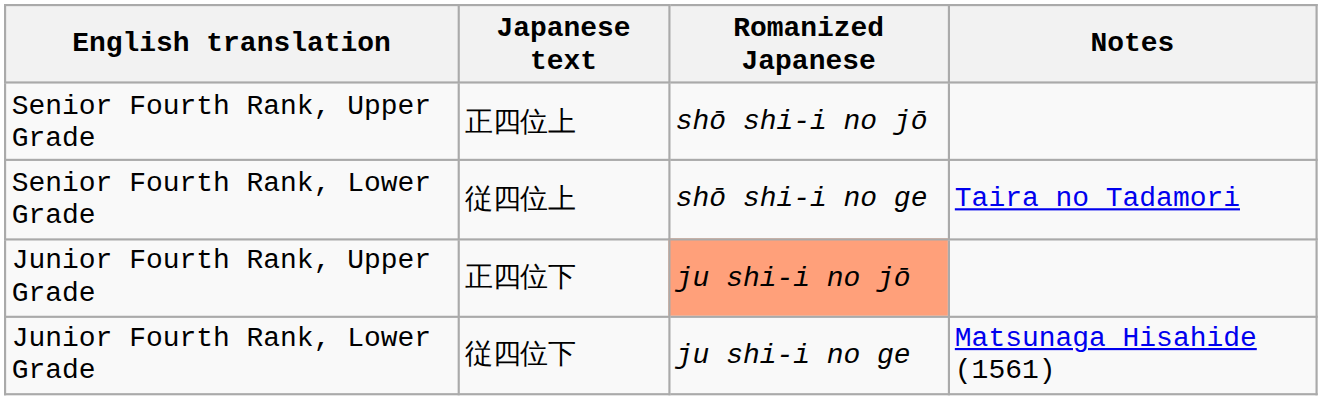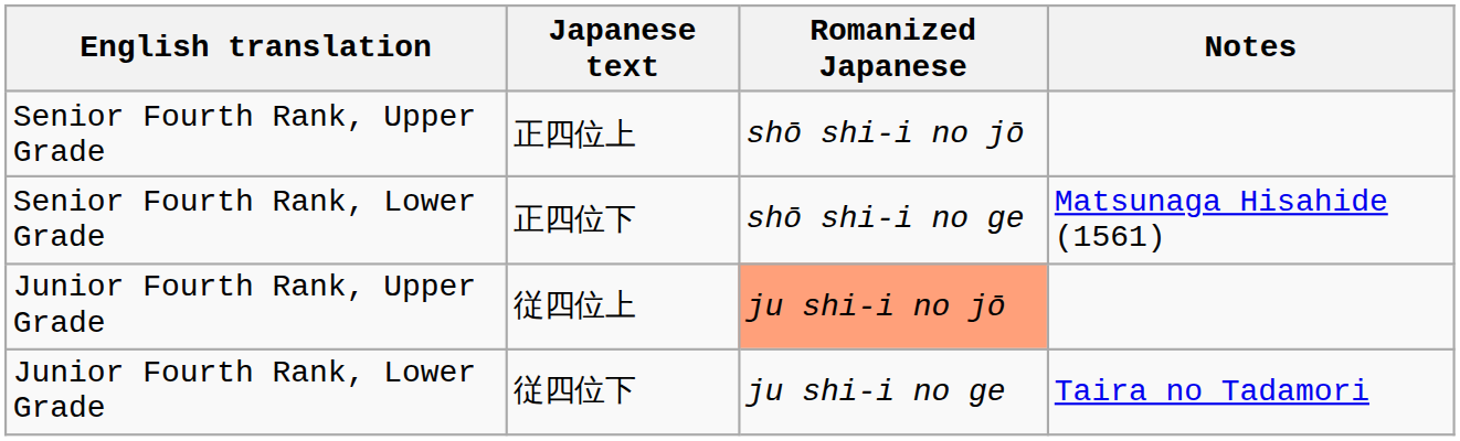 <table class=wikitable>
 <tr>
 <th scope="col">English translation</th>
 <th scope="col">Japanese text</th>
 <th scope="col">Romanized Japanese</th>
 <th scope="col">Notes</th>
 </tr>
 <tr>
 <td>Senior Fourth Rank, Upper Grade</td>
 <td>正四位上</td>
 <td><em>shō shi-i no jō</em></td>
 <td></td>
 </tr>
 <tr>
 <td>Senior Fourth Rank, Lower Grade</td>
-<td>従四位上</td>
+<td>正四位下</td>
 <td><em>shō shi-i no ge</em></td>
-<td><a href='#'>Taira no Tadamori</a></td>
+<td><a href='#'>Matsunaga Hisahide</a> (1561)</td>
 </tr>
 <tr>
 <td>Junior Fourth Rank, Upper Grade</td>
-<td>正四位下</td>
+<td>従四位上</td>
 <td style="background: lightsalmon;"><em>ju shi-i no jō</em></td>
 <td></td>
 </tr>
 <tr>
 <td>Junior Fourth Rank, Lower Grade</td>
 <td>従四位下</td>
 <td><em>ju shi-i no ge</em></td>
-<td><a href='#'>Matsunaga Hisahide</a> (1561)</td>
+<td><a href='#'>Taira no Tadamori</a></td>
 </tr>
 </table>
